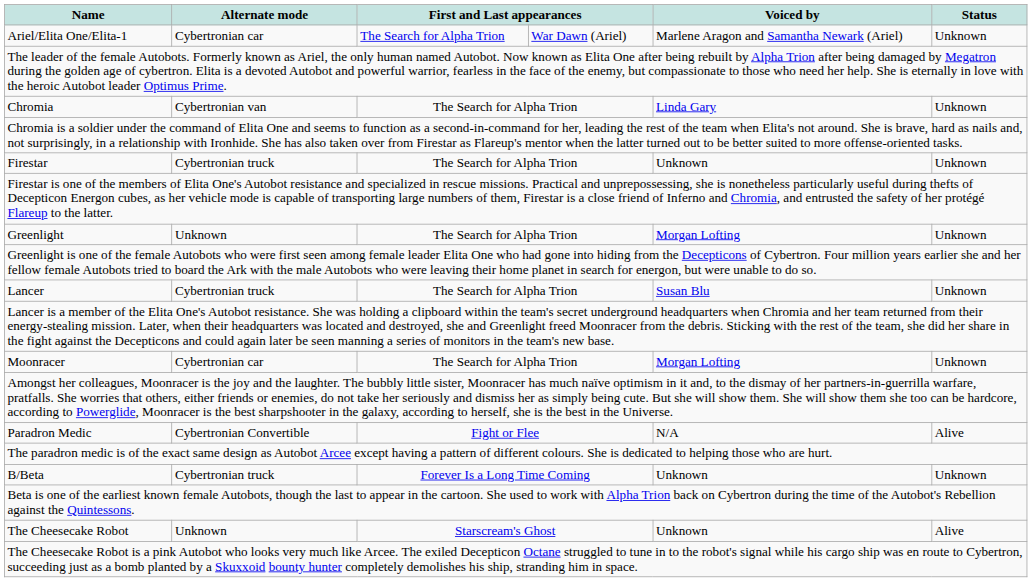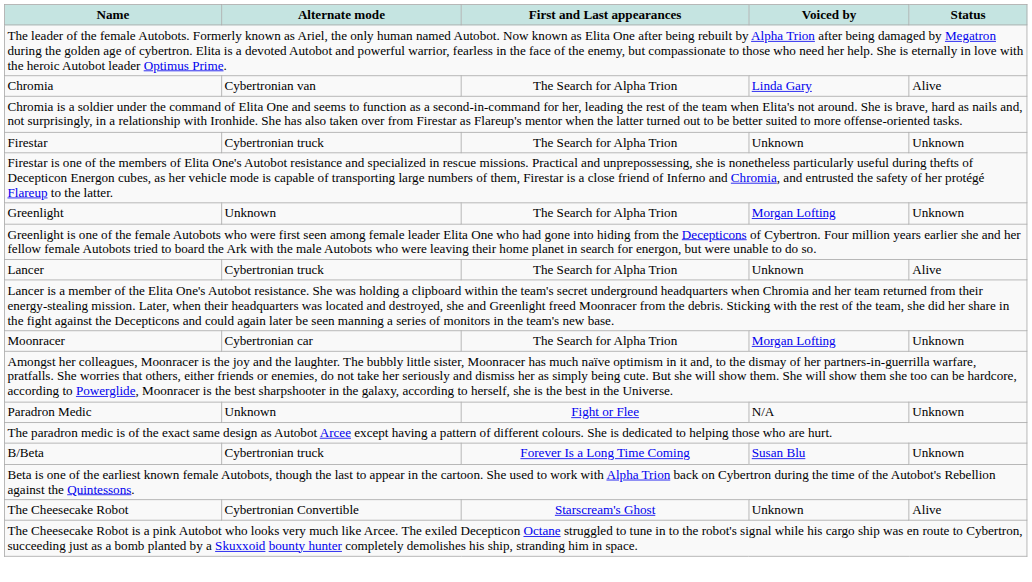 <table class="wikitable">
 <tr>
 <th style="background-color: #C5E4E1">Name</th>
 <th style="background-color: #C5E4E1">Alternate mode</th>
 <th colspan="2" align="center" style="background-color: #C5E4E1">First and Last appearances</th>
 <th style="background-color: #C5E4E1">Voiced by</th>
 <th style="background-color: #C5E4E1">Status</th>
 </tr>
 <tr>
-<td>Ariel/Elita One/Elita-1</td>
-<td>Cybertronian car</td>
-<td><a href='#'>The Search for Alpha Trion</a></td>
-<td><a href='#'>War Dawn</a> (Ariel)</td>
-<td>Marlene Aragon and <a href='#'>Samantha Newark</a> (Ariel)</td>
-<td>Unknown</td>
-</tr>
-<tr>
 <td colspan="6" valign="top">The leader of the female Autobots. Formerly known as Ariel, the only human named Autobot. Now known as Elita One after being rebuilt by <a href='#'>Alpha Trion</a> after being damaged by <a href='#'>Megatron</a> during the golden age of cybertron. Elita is a devoted Autobot and powerful warrior, fearless in the face of the enemy, but compassionate to those who need her help. She is eternally in love with the heroic Autobot leader <a href='#'>Optimus Prime</a>.</td>
 </tr>
 <tr>
 <td>Chromia</td>
 <td>Cybertronian van</td>
 <td colspan="2" align="center">The Search for Alpha Trion</td>
 <td><a href='#'>Linda Gary</a></td>
-<td>Unknown</td>
+<td>Alive</td>
 </tr>
 <tr>
 <td colspan="6" valign="top">Chromia is a soldier under the command of Elita One and seems to function as a second-in-command for her, leading the rest of the team when Elita's not around. She is brave, hard as nails and, not surprisingly, in a relationship with Ironhide. She has also taken over from Firestar as Flareup's mentor when the latter turned out to be better suited to more offense-oriented tasks.</td>
 </tr>
 <tr>
 <td>Firestar</td>
 <td>Cybertronian truck</td>
 <td colspan="2" align="center">The Search for Alpha Trion</td>
 <td>Unknown</td>
 <td>Unknown</td>
 </tr>
 <tr>
 <td colspan="6" valign="top">Firestar is one of the members of Elita One's Autobot resistance and specialized in rescue missions. Practical and unprepossessing, she is nonetheless particularly useful during thefts of Decepticon Energon cubes, as her vehicle mode is capable of transporting large numbers of them, Firestar is a close friend of Inferno and <a href='#'>Chromia</a>, and entrusted the safety of her protégé <a href='#'>Flareup</a> to the latter.</td>
 </tr>
 <tr>
 <td>Greenlight</td>
 <td>Unknown</td>
 <td colspan="2" align="center">The Search for Alpha Trion</td>
 <td><a href='#'>Morgan Lofting</a></td>
 <td>Unknown</td>
 </tr>
 <tr>
 <td colspan="6" valign="top">Greenlight is one of the female Autobots who were first seen among female leader Elita One who had gone into hiding from the <a href='#'>Decepticons</a> of Cybertron. Four million years earlier she and her fellow female Autobots tried to board the Ark with the male Autobots who were leaving their home planet in search for energon, but were unable to do so.</td>
 </tr>
 <tr>
 <td>Lancer</td>
 <td>Cybertronian truck</td>
 <td colspan="2" align="center">The Search for Alpha Trion</td>
-<td><a href='#'>Susan Blu</a></td>
 <td>Unknown</td>
+<td>Alive</td>
 </tr>
 <tr>
 <td colspan="6" valign="top">Lancer is a member of the Elita One's Autobot resistance. She was holding a clipboard within the team's secret underground headquarters when Chromia and her team returned from their energy-stealing mission. Later, when their headquarters was located and destroyed, she and Greenlight freed Moonracer from the debris. Sticking with the rest of the team, she did her share in the fight against the Decepticons and could again later be seen manning a series of monitors in the team's new base.</td>
 </tr>
 <tr>
 <td>Moonracer</td>
 <td>Cybertronian car</td>
 <td colspan="2" align="center">The Search for Alpha Trion</td>
 <td><a href='#'>Morgan Lofting</a></td>
 <td>Unknown</td>
 </tr>
 <tr>
 <td colspan="6" valign="top">Amongst her colleagues, Moonracer is the joy and the laughter. The bubbly little sister, Moonracer has much naïve optimism in it and, to the dismay of her partners-in-guerrilla warfare, pratfalls. She worries that others, either friends or enemies, do not take her seriously and dismiss her as simply being cute. But she will show them. She will show them she too can be hardcore, according to <a href='#'>Powerglide</a>, Moonracer is the best sharpshooter in the galaxy, according to herself, she is the best in the Universe.</td>
 </tr>
 <tr>
 <td>Paradron Medic</td>
-<td>Cybertronian Convertible</td>
+<td>Unknown</td>
 <td colspan="2" align="center"><a href='#'>Fight or Flee</a></td>
 <td>N/A</td>
-<td>Alive</td>
+<td>Unknown</td>
 </tr>
 <tr>
 <td colspan="6" valign="top">The paradron medic is of the exact same design as Autobot <a href='#'>Arcee</a> except having a pattern of different colours. She is dedicated to helping those who are hurt.</td>
 </tr>
 <tr>
 <td>B/Beta</td>
 <td>Cybertronian truck</td>
 <td colspan="2" align="center"><a href='#'>Forever Is a Long Time Coming</a></td>
-<td>Unknown</td>
+<td><a href='#'>Susan Blu</a></td>
 <td>Unknown</td>
 </tr>
 <tr>
 <td colspan="6" valign="top">Beta is one of the earliest known female Autobots, though the last to appear in the cartoon. She used to work with <a href='#'>Alpha Trion</a> back on Cybertron during the time of the Autobot's Rebellion against the <a href='#'>Quintessons</a>.</td>
 </tr>
 <tr>
 <td>The Cheesecake Robot</td>
-<td>Unknown</td>
+<td>Cybertronian Convertible</td>
 <td colspan="2" align="center"><a href='#'>Starscream's Ghost</a></td>
 <td>Unknown</td>
 <td>Alive</td>
 </tr>
 <tr>
 <td colspan="6" valign="top">The Cheesecake Robot is a pink Autobot who looks very much like Arcee. The exiled Decepticon <a href='#'>Octane</a> struggled to tune in to the robot's signal while his cargo ship was en route to Cybertron, succeeding just as a bomb planted by a <a href='#'>Skuxxoid</a> <a href='#'>bounty hunter</a> completely demolishes his ship, stranding him in space.</td>
 </tr>
 </table>
